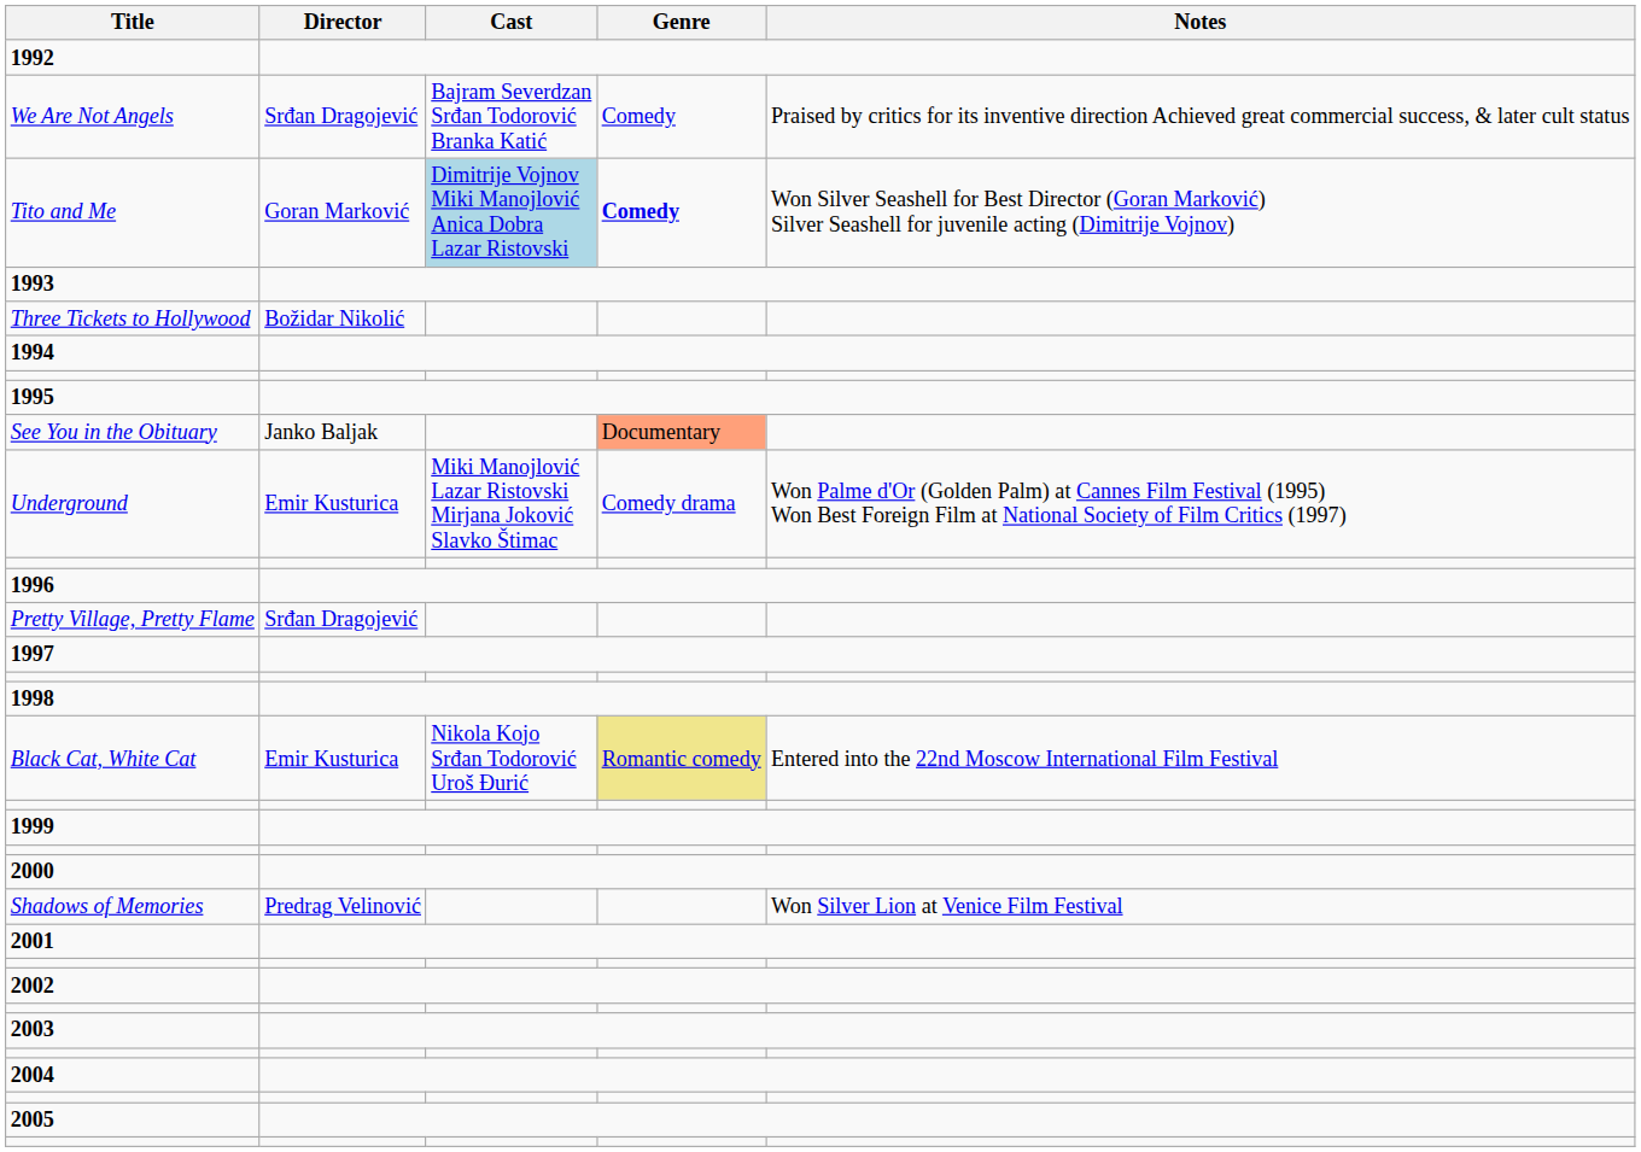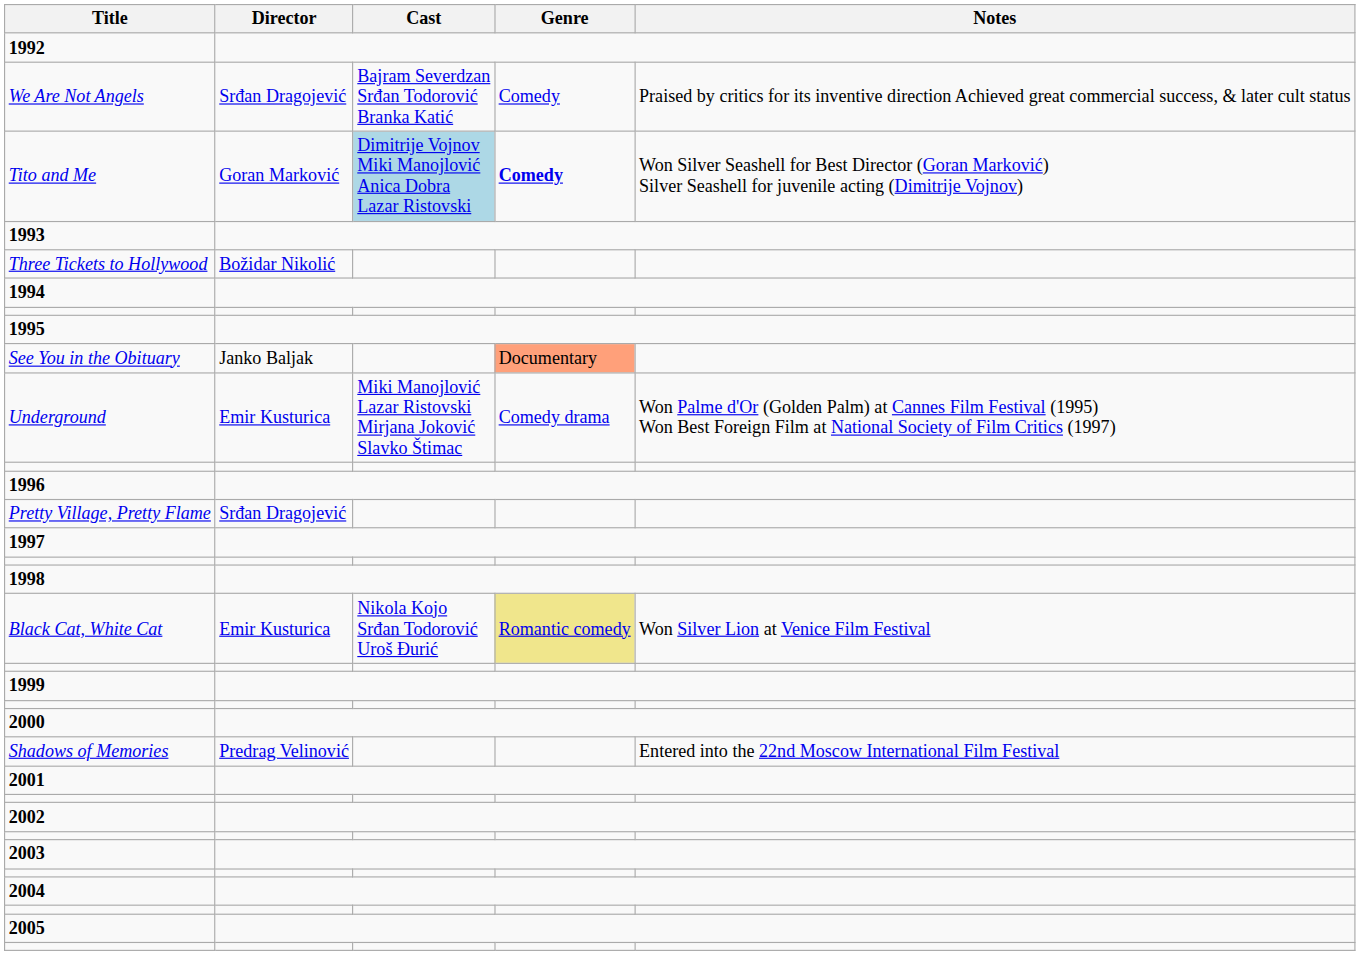 <table class="wikitable">
 <tr>
 <th>Title</th>
 <th>Director</th>
 <th>Cast</th>
 <th>Genre</th>
 <th>Notes</th>
 </tr>
 <tr>
 <td><strong>1992</strong></td>
 </tr>
 <tr>
 <td><em><a href='#'>We Are Not Angels</a></em></td>
 <td><a href='#'>Srđan Dragojević</a></td>
 <td><a href='#'>Bajram Severdzan</a><br><a href='#'>Srđan Todorović</a><br><a href='#'>Branka Katić</a></td>
 <td><a href='#'>Comedy</a></td>
 <td>Praised by critics for its inventive direction Achieved great commercial success, & later cult status</td>
 </tr>
 <tr>
 <td><em><a href='#'>Tito and Me</a></em></td>
 <td><a href='#'>Goran Marković</a></td>
 <td style="background: lightblue;"><a href='#'>Dimitrije Vojnov</a><br><a href='#'>Miki Manojlović</a><br><a href='#'>Anica Dobra</a><br><a href='#'>Lazar Ristovski</a></td>
 <td><strong><a href='#'>Comedy</a></strong></td>
 <td>Won Silver Seashell for Best Director (<a href='#'>Goran Marković</a>)<br>Silver Seashell for juvenile acting (<a href='#'>Dimitrije Vojnov</a>)</td>
 </tr>
 <tr>
 <td><strong>1993</strong></td>
 </tr>
 <tr>
 <td><em><a href='#'>Three Tickets to Hollywood</a></em></td>
 <td><a href='#'>Božidar Nikolić</a></td>
 <td></td>
 <td></td>
 <td></td>
 </tr>
 <tr>
 <td><strong>1994</strong></td>
 </tr>
 <tr>
 <td></td>
 <td></td>
 <td></td>
 <td></td>
 <td></td>
 </tr>
 <tr>
 <td><strong>1995</strong></td>
 </tr>
 <tr>
 <td><em><a href='#'>See You in the Obituary</a></em></td>
 <td>Janko Baljak</td>
 <td></td>
 <td style="background: lightsalmon;">Documentary</td>
 <td></td>
 </tr>
 <tr>
 <td><em><a href='#'>Underground</a></em></td>
 <td><a href='#'>Emir Kusturica</a></td>
 <td><a href='#'>Miki Manojlović</a><br><a href='#'>Lazar Ristovski</a><br><a href='#'>Mirjana Joković</a><br><a href='#'>Slavko Štimac</a></td>
 <td><a href='#'>Comedy drama</a></td>
 <td>Won <a href='#'>Palme d'Or</a> (Golden Palm) at <a href='#'>Cannes Film Festival</a> (1995)<br> Won Best Foreign Film at <a href='#'>National Society of Film Critics</a> (1997)</td>
 </tr>
 <tr>
 <td></td>
 <td></td>
 <td></td>
 <td></td>
 <td></td>
 </tr>
 <tr>
 <td><strong>1996</strong></td>
 </tr>
 <tr>
 <td><em><a href='#'>Pretty Village, Pretty Flame</a></em></td>
 <td><a href='#'>Srđan Dragojević</a></td>
 <td></td>
 <td></td>
 <td></td>
 </tr>
 <tr>
 <td><strong>1997</strong></td>
 </tr>
 <tr>
 <td></td>
 <td></td>
 <td></td>
 <td></td>
 <td></td>
 </tr>
 <tr>
 <td><strong>1998</strong></td>
 </tr>
 <tr>
 <td><em><a href='#'>Black Cat, White Cat</a></em></td>
 <td><a href='#'>Emir Kusturica</a></td>
 <td><a href='#'>Nikola Kojo</a><br><a href='#'>Srđan Todorović</a><br><a href='#'>Uroš Đurić</a></td>
 <td style="background: khaki;"><a href='#'>Romantic comedy</a></td>
-<td>Entered into the <a href='#'>22nd Moscow International Film Festival</a></td>
+<td>Won <a href='#'>Silver Lion</a> at <a href='#'>Venice Film Festival</a></td>
 </tr>
 <tr>
 <td></td>
 <td></td>
 <td></td>
 <td></td>
 <td></td>
 </tr>
 <tr>
 <td><strong>1999</strong></td>
 </tr>
 <tr>
 <td></td>
 <td></td>
 <td></td>
 <td></td>
 <td></td>
 </tr>
 <tr>
 <td><strong>2000</strong></td>
 </tr>
 <tr>
 <td><em><a href='#'>Shadows of Memories</a></em></td>
 <td><a href='#'>Predrag Velinović</a></td>
 <td></td>
 <td></td>
-<td>Won <a href='#'>Silver Lion</a> at <a href='#'>Venice Film Festival</a></td>
+<td>Entered into the <a href='#'>22nd Moscow International Film Festival</a></td>
 </tr>
 <tr>
 <td><strong>2001</strong></td>
 </tr>
 <tr>
 <td></td>
 <td></td>
 <td></td>
 <td></td>
 <td></td>
 </tr>
 <tr>
 <td><strong>2002</strong></td>
 </tr>
 <tr>
 <td></td>
 <td></td>
 <td></td>
 <td></td>
 <td></td>
 </tr>
 <tr>
 <td><strong>2003</strong></td>
 </tr>
 <tr>
 <td></td>
 <td></td>
 <td></td>
 <td></td>
 <td></td>
 </tr>
 <tr>
 <td><strong>2004</strong></td>
 </tr>
 <tr>
 <td></td>
 <td></td>
 <td></td>
 <td></td>
 <td></td>
 </tr>
 <tr>
 <td><strong>2005</strong></td>
 </tr>
 <tr>
 <td></td>
 <td></td>
 <td></td>
 <td></td>
 <td></td>
 </tr>
 </table>
